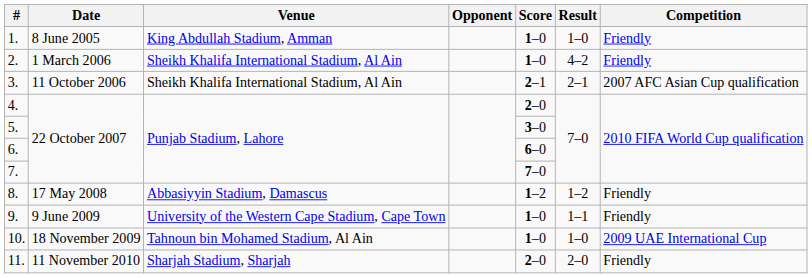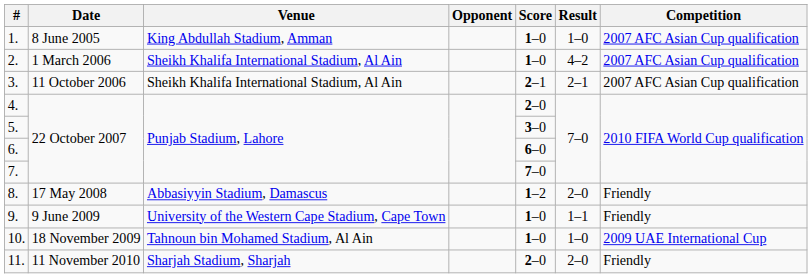 <table class="wikitable collapsible collapsed">
 <tr>
 <th>#</th>
 <th>Date</th>
 <th>Venue</th>
 <th>Opponent</th>
 <th>Score</th>
 <th>Result</th>
 <th>Competition</th>
 </tr>
 <tr>
 <td>1.</td>
 <td>8 June 2005</td>
 <td><a href='#'>King Abdullah Stadium</a>, <a href='#'>Amman</a></td>
 <td></td>
 <td align=center><strong>1</strong>–0</td>
 <td align=center>1–0</td>
-<td><a href='#'>Friendly</a></td>
+<td><a href='#'>2007 AFC Asian Cup qualification</a></td>
 </tr>
 <tr>
 <td>2.</td>
 <td>1 March 2006</td>
 <td><a href='#'>Sheikh Khalifa International Stadium</a>, <a href='#'>Al Ain</a></td>
 <td></td>
 <td align=center><strong>1</strong>–0</td>
 <td align=center>4–2</td>
-<td><a href='#'>Friendly</a></td>
+<td><a href='#'>2007 AFC Asian Cup qualification</a></td>
 </tr>
 <tr>
 <td>3.</td>
 <td>11 October 2006</td>
 <td>Sheikh Khalifa International Stadium, Al Ain</td>
 <td></td>
 <td align=center><strong>2</strong>–1</td>
 <td align=center>2–1</td>
 <td>2007 AFC Asian Cup qualification</td>
 </tr>
 <tr>
 <td>4.</td>
 <td rowspan=4>22 October 2007</td>
 <td rowspan=4><a href='#'>Punjab Stadium</a>, <a href='#'>Lahore</a></td>
 <td rowspan=4></td>
 <td align=center><strong>2</strong>–0</td>
 <td rowspan=4 align=center>7–0</td>
 <td rowspan=4><a href='#'>2010 FIFA World Cup qualification</a></td>
 </tr>
 <tr>
 <td>5.</td>
 <td align=center><strong>3</strong>–0</td>
 </tr>
 <tr>
 <td>6.</td>
 <td align=center><strong>6</strong>–0</td>
 </tr>
 <tr>
 <td>7.</td>
 <td align=center><strong>7</strong>–0</td>
 </tr>
 <tr>
 <td>8.</td>
 <td>17 May 2008</td>
 <td><a href='#'>Abbasiyyin Stadium</a>, <a href='#'>Damascus</a></td>
 <td></td>
 <td align=center><strong>1</strong>–2</td>
-<td align=center>1–2</td>
+<td align=center>2–0</td>
 <td>Friendly</td>
 </tr>
 <tr>
 <td>9.</td>
 <td>9 June 2009</td>
 <td><a href='#'>University of the Western Cape Stadium</a>, <a href='#'>Cape Town</a></td>
 <td></td>
 <td align=center><strong>1</strong>–0</td>
 <td align=center>1–1</td>
 <td>Friendly</td>
 </tr>
 <tr>
 <td>10.</td>
 <td>18 November 2009</td>
 <td><a href='#'>Tahnoun bin Mohamed Stadium</a>, Al Ain</td>
 <td></td>
 <td align=center><strong>1</strong>–0</td>
 <td align=center>1–0</td>
 <td><a href='#'>2009 UAE International Cup</a></td>
 </tr>
 <tr>
 <td>11.</td>
 <td>11 November 2010</td>
 <td><a href='#'>Sharjah Stadium</a>, <a href='#'>Sharjah</a></td>
 <td></td>
 <td align=center><strong>2</strong>–0</td>
 <td align=center>2–0</td>
 <td>Friendly</td>
 </tr>
 </table>
